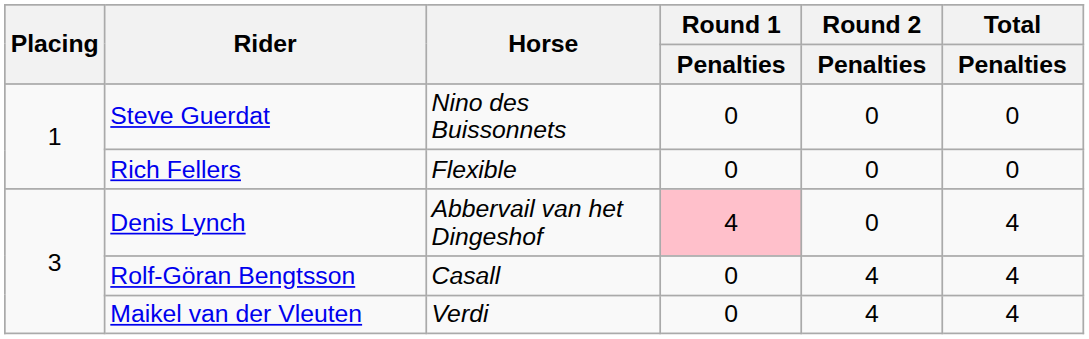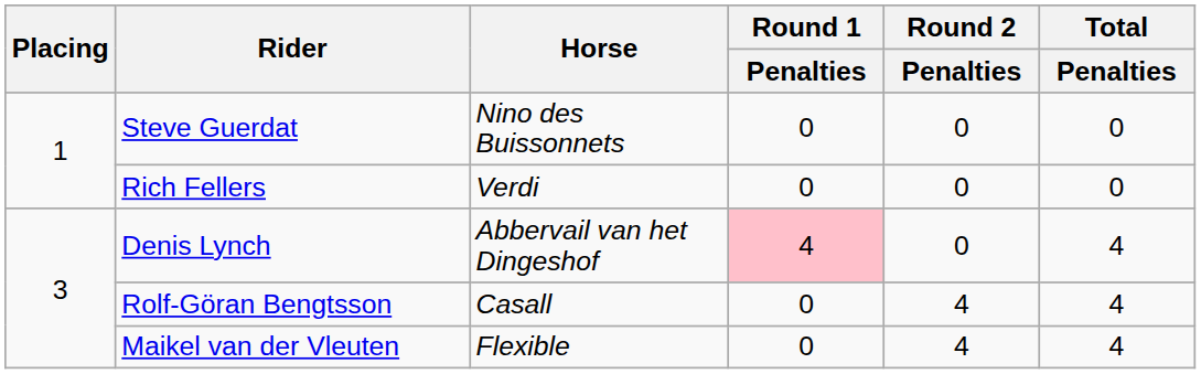 <table class="wikitable" style="font-size: 90%">
 <tr>
 <th rowspan=2 width=20>Placing </th>
 <th rowspan=2 width=180>Rider</th>
 <th rowspan=2 width=130>Horse</th>
 <th>Round 1</th>
 <th>Round 2</th>
 <th>Total</th>
 </tr>
 <tr>
 <th width=75>Penalties</th>
 <th width=75>Penalties</th>
 <th width=75>Penalties</th>
 </tr>
 <tr>
 <td rowspan=2 align=center>1</td>
 <td> <a href='#'>Steve Guerdat</a></td>
 <td><em>Nino des Buissonnets</em></td>
 <td align=center>0</td>
 <td align=center>0</td>
 <td align=center>0</td>
 </tr>
 <tr>
 <td> <a href='#'>Rich Fellers</a></td>
-<td><em>Flexible</em></td>
+<td><em>Verdi</em></td>
 <td align=center>0</td>
 <td align=center>0</td>
 <td align=center>0</td>
 </tr>
 <tr>
 <td rowspan=3 align=center>3</td>
 <td> <a href='#'>Denis Lynch</a></td>
 <td><em>Abbervail van het Dingeshof</em></td>
 <td align=center style="background: pink;">4</td>
 <td align=center>0</td>
 <td align=center>4</td>
 </tr>
 <tr>
 <td> <a href='#'>Rolf-Göran Bengtsson</a></td>
 <td><em>Casall</em></td>
 <td align=center>0</td>
 <td align=center>4</td>
 <td align=center>4</td>
 </tr>
 <tr>
 <td> <a href='#'>Maikel van der Vleuten</a></td>
-<td><em>Verdi</em></td>
+<td><em>Flexible</em></td>
 <td align=center>0</td>
 <td align=center>4</td>
 <td align=center>4</td>
 </tr>
 </table>
